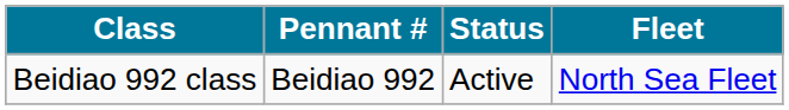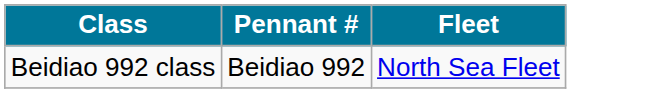 <table class="wikitable">
 <tr>
 <th style="background:#079;color:#fff;">Class</th>
 <th style="background:#079;color:#fff;">Pennant #</th>
-<th style="background:#079;color:#fff;">Status</th>
 <th style="background:#079;color:#fff;">Fleet</th>
 </tr>
 <tr>
 <td>Beidiao 992 class</td>
 <td>Beidiao 992</td>
-<td>Active</td>
 <td><a href='#'>North Sea Fleet</a></td>
 </tr>
 </table>
